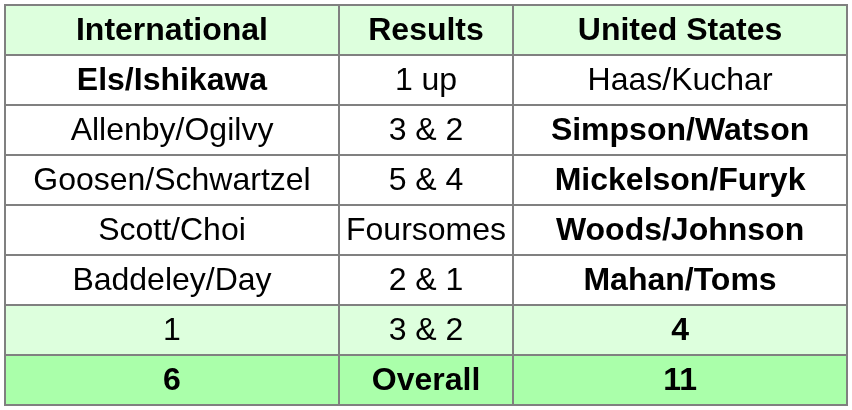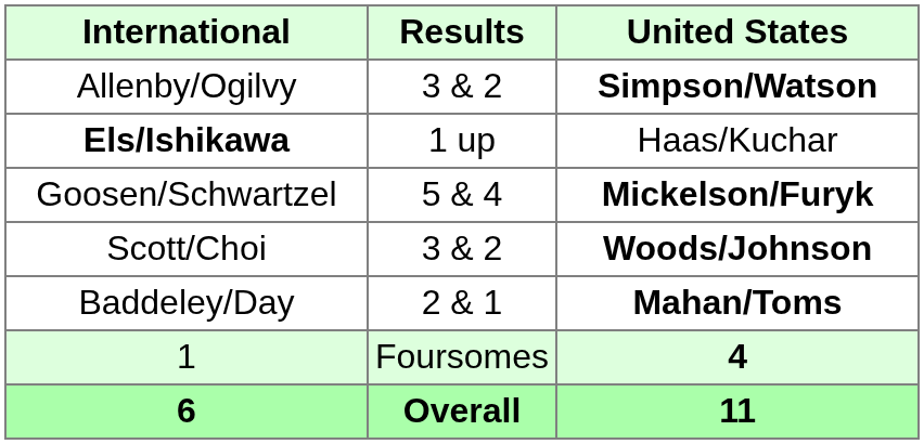 <table border="1" cellpadding="3" style="border-collapse:collapse; text-align:center;">
 <tr style="background:#ddffdd;">
 <th width=160>International</th>
 <th>Results</th>
 <th width=160>United States</th>
 </tr>
 <tr>
+<td>Allenby/Ogilvy</td>
+<td>3 & 2</td>
+<td><strong>Simpson/Watson</strong></td>
+</tr>
+<tr>
 <td><strong>Els/Ishikawa</strong></td>
 <td>1 up</td>
 <td>Haas/Kuchar</td>
-</tr>
-<tr>
-<td>Allenby/Ogilvy</td>
-<td>3 & 2</td>
-<td><strong>Simpson/Watson</strong></td>
 </tr>
 <tr>
 <td>Goosen/Schwartzel</td>
 <td>5 & 4</td>
 <td><strong>Mickelson/Furyk</strong></td>
 </tr>
 <tr>
 <td>Scott/Choi</td>
-<td>Foursomes</td>
+<td>3 & 2</td>
 <td><strong>Woods/Johnson</strong></td>
 </tr>
 <tr>
 <td>Baddeley/Day</td>
 <td>2 & 1</td>
 <td><strong>Mahan/Toms</strong></td>
 </tr>
 <tr style="background:#ddffdd;">
 <td>1</td>
-<td>3 & 2</td>
+<td>Foursomes</td>
 <td><strong>4</strong></td>
 </tr>
 <tr style="background:#aaffaa;">
 <th>6</th>
 <th>Overall</th>
 <th>11</th>
 </tr>
 </table>
